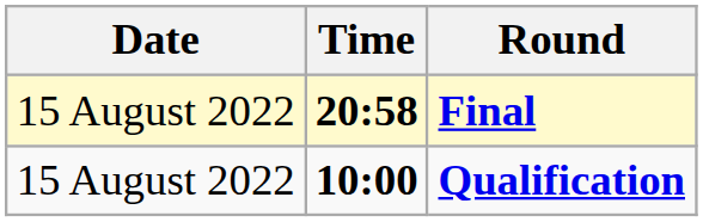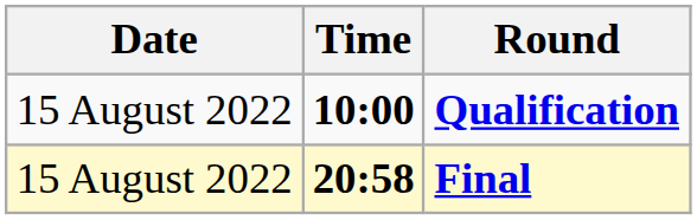 <table class="wikitable">
 <tr>
 <th>Date</th>
 <th>Time</th>
 <th>Round</th>
 </tr>
+<tr>
+<td>15 August 2022</td>
+<td><strong>10:00</strong></td>
+<td><strong><a href='#'>Qualification</a></strong></td>
+</tr>
 <tr style=background:lemonchiffon>
 <td>15 August 2022</td>
 <td><strong>20:58</strong></td>
 <td><strong><a href='#'>Final</a></strong></td>
 </tr>
-<tr>
-<td>15 August 2022</td>
-<td><strong>10:00</strong></td>
-<td><strong><a href='#'>Qualification</a></strong></td>
-</tr>
 </table>
